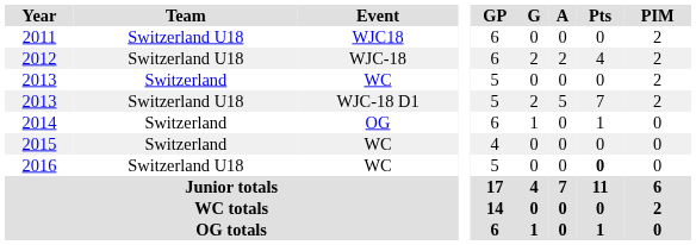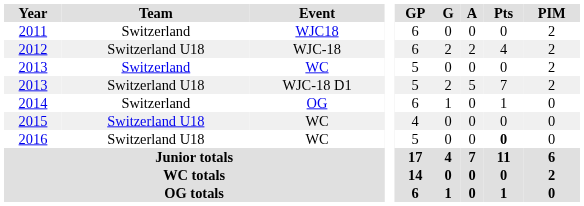 <table border="0" cellpadding="1" cellspacing="0" style="text-align:center; width:40em">
 <tr ALIGN="center" bgcolor="#e0e0e0">
 <th>Year</th>
 <th>Team</th>
 <th>Event</th>
 <th ALIGN="center" rowspan="99" bgcolor="#ffffff"> </th>
 <th>GP</th>
 <th>G</th>
 <th>A</th>
 <th>Pts</th>
 <th>PIM</th>
 </tr>
 <tr>
 <td><a href='#'>2011</a></td>
-<td><a href='#'>Switzerland U18</a></td>
+<td>Switzerland</td>
 <td><a href='#'>WJC18</a></td>
 <td>6</td>
 <td>0</td>
 <td>0</td>
 <td>0</td>
 <td>2</td>
 </tr>
 <tr bgcolor="#f0f0f0">
 <td><a href='#'>2012</a></td>
 <td>Switzerland U18</td>
 <td>WJC-18</td>
 <td>6</td>
 <td>2</td>
 <td>2</td>
 <td>4</td>
 <td>2</td>
 </tr>
 <tr>
 <td><a href='#'>2013</a></td>
 <td><a href='#'>Switzerland</a></td>
 <td><a href='#'>WC</a></td>
 <td>5</td>
 <td>0</td>
 <td>0</td>
 <td>0</td>
 <td>2</td>
 </tr>
 <tr bgcolor="#f0f0f0">
 <td><a href='#'>2013</a></td>
 <td>Switzerland U18</td>
 <td>WJC-18 D1</td>
 <td>5</td>
 <td>2</td>
 <td>5</td>
 <td>7</td>
 <td>2</td>
 </tr>
 <tr>
 <td><a href='#'>2014</a></td>
 <td>Switzerland</td>
 <td><a href='#'>OG</a></td>
 <td>6</td>
 <td>1</td>
 <td>0</td>
 <td>1</td>
 <td>0</td>
 </tr>
 <tr bgcolor="#f0f0f0">
 <td><a href='#'>2015</a></td>
-<td>Switzerland</td>
+<td><a href='#'>Switzerland U18</a></td>
 <td>WC</td>
 <td>4</td>
 <td>0</td>
 <td>0</td>
 <td>0</td>
 <td>0</td>
 </tr>
 <tr>
 <td><a href='#'>2016</a></td>
 <td>Switzerland U18</td>
 <td>WC</td>
 <td>5</td>
 <td>0</td>
 <td>0</td>
 <td><strong>0</strong></td>
 <td>0</td>
 </tr>
 <tr bgcolor="#e0e0e0">
 <th colspan="3">Junior totals</th>
 <th>17</th>
 <th>4</th>
 <th>7</th>
 <th>11</th>
 <th>6</th>
 </tr>
 <tr bgcolor="#e0e0e0">
 <th colspan="3">WC totals</th>
 <th>14</th>
 <th>0</th>
 <th>0</th>
 <th>0</th>
 <th>2</th>
 </tr>
 <tr bgcolor="#e0e0e0">
 <th colspan="3">OG totals</th>
 <th>6</th>
 <th>1</th>
 <th>0</th>
 <th>1</th>
 <th>0</th>
 </tr>
 </table>
